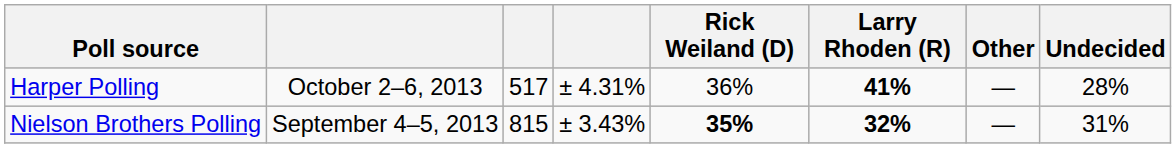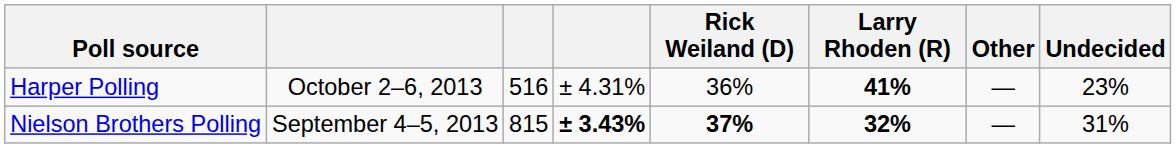 <table class="wikitable" style="text-align:center">
 <tr valign= bottom>
 <th>Poll source</th>
 <th></th>
 <th></th>
 <th></th>
 <th style="width:100px;">Rick<br>Weiland (D)</th>
 <th style="width:100px;">Larry<br>Rhoden (R)</th>
 <th>Other</th>
 <th>Undecided</th>
 </tr>
 <tr>
 <td align=left><a href='#'>Harper Polling</a></td>
 <td>October 2–6, 2013</td>
-<td>517</td>
+<td>516</td>
 <td>± 4.31%</td>
 <td>36%</td>
 <td><strong>41%</strong></td>
 <td>—</td>
-<td>28%</td>
+<td>23%</td>
 </tr>
 <tr>
 <td align=left><a href='#'>Nielson Brothers Polling</a></td>
 <td>September 4–5, 2013</td>
 <td>815</td>
-<td>± 3.43%</td>
-<td><strong>35%</strong></td>
+<td><strong>± 3.43%</strong></td>
+<td><strong>37%</strong></td>
 <td><strong>32%</strong></td>
 <td>—</td>
 <td>31%</td>
 </tr>
 </table>
